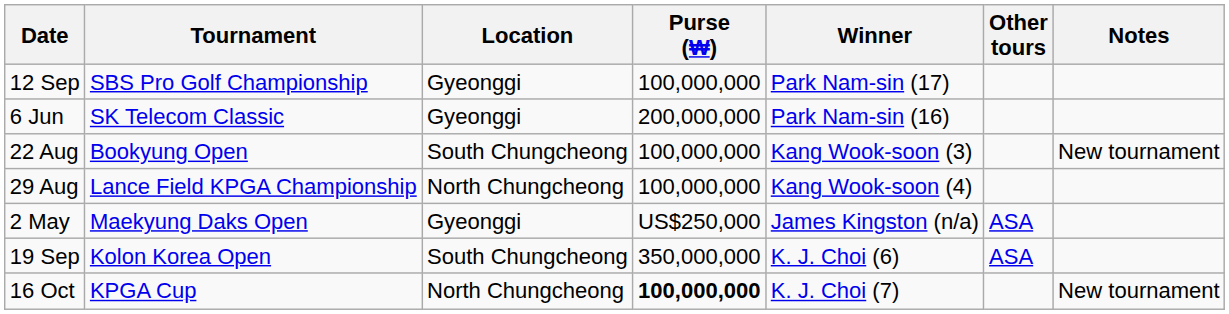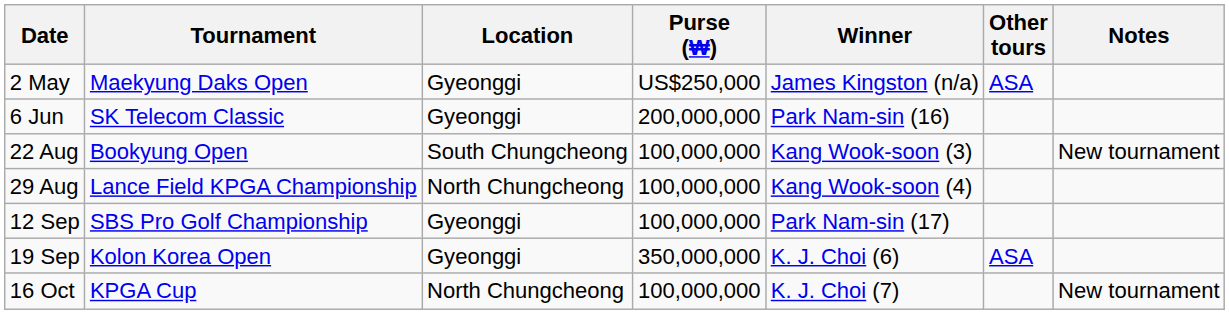 <table class="wikitable" style="font-size:95%;">
 <tr>
 <th>Date</th>
 <th>Tournament</th>
 <th>Location</th>
 <th>Purse<br>(<a href='#'>₩</a>)</th>
 <th>Winner</th>
 <th>Other<br>tours</th>
 <th>Notes</th>
 </tr>
 <tr>
-<td>12 Sep</td>
-<td><a href='#'>SBS Pro Golf Championship</a></td>
+<td>2 May</td>
+<td><a href='#'>Maekyung Daks Open</a></td>
 <td>Gyeonggi</td>
-<td align=right>100,000,000</td>
-<td> <a href='#'>Park Nam-sin</a> (17)</td>
-<td></td>
+<td align=right>US$250,000</td>
+<td> <a href='#'>James Kingston</a> (n/a)</td>
+<td><a href='#'>ASA</a></td>
 <td></td>
 </tr>
 <tr>
 <td>6 Jun</td>
 <td><a href='#'>SK Telecom Classic</a></td>
 <td>Gyeonggi</td>
 <td align=right>200,000,000</td>
 <td> <a href='#'>Park Nam-sin</a> (16)</td>
 <td></td>
 <td></td>
 </tr>
 <tr>
 <td>22 Aug</td>
 <td><a href='#'>Bookyung Open</a></td>
 <td>South Chungcheong</td>
 <td align=right>100,000,000</td>
 <td> <a href='#'>Kang Wook-soon</a> (3)</td>
 <td></td>
 <td>New tournament</td>
 </tr>
 <tr>
 <td>29 Aug</td>
 <td><a href='#'>Lance Field KPGA Championship</a></td>
 <td>North Chungcheong</td>
 <td align=right>100,000,000</td>
 <td> <a href='#'>Kang Wook-soon</a> (4)</td>
 <td></td>
 <td></td>
 </tr>
 <tr>
-<td>2 May</td>
-<td><a href='#'>Maekyung Daks Open</a></td>
+<td>12 Sep</td>
+<td><a href='#'>SBS Pro Golf Championship</a></td>
 <td>Gyeonggi</td>
-<td align=right>US$250,000</td>
-<td> <a href='#'>James Kingston</a> (n/a)</td>
-<td><a href='#'>ASA</a></td>
+<td align=right>100,000,000</td>
+<td> <a href='#'>Park Nam-sin</a> (17)</td>
+<td></td>
 <td></td>
 </tr>
 <tr>
 <td>19 Sep</td>
 <td><a href='#'>Kolon Korea Open</a></td>
-<td>South Chungcheong</td>
+<td>Gyeonggi</td>
 <td align=right>350,000,000</td>
 <td> <a href='#'>K. J. Choi</a> (6)</td>
 <td><a href='#'>ASA</a></td>
 <td></td>
 </tr>
 <tr>
 <td>16 Oct</td>
 <td><a href='#'>KPGA Cup</a></td>
 <td>North Chungcheong</td>
-<td align=right><strong>100,000,000</strong></td>
+<td align=right>100,000,000</td>
 <td> <a href='#'>K. J. Choi</a> (7)</td>
 <td></td>
 <td>New tournament</td>
 </tr>
 </table>
